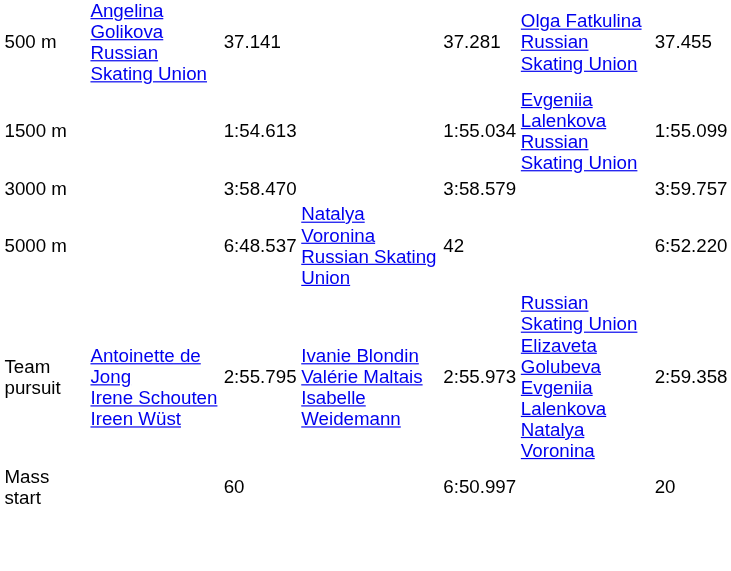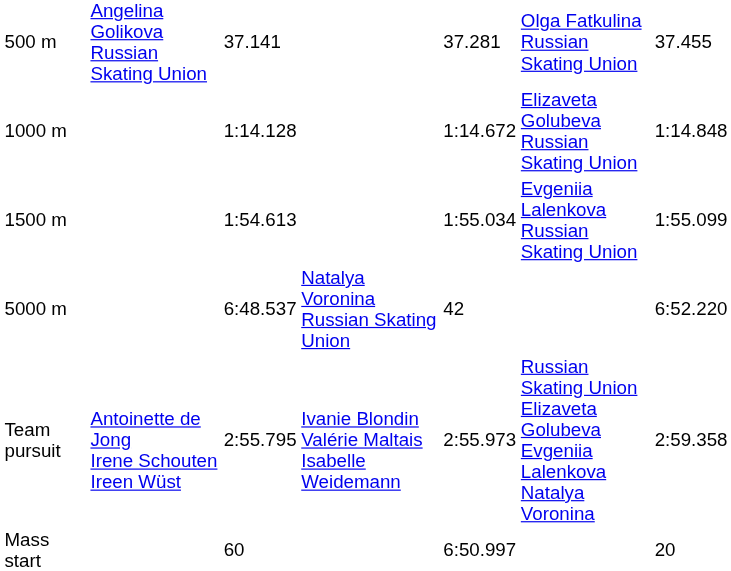 <table>
 <tr>
 <td>500 m<br></td>
 <td><a href='#'>Angelina Golikova</a><br> <a href='#'>Russian Skating Union</a></td>
 <td>37.141</td>
 <td></td>
 <td>37.281</td>
 <td><a href='#'>Olga Fatkulina</a><br> <a href='#'>Russian Skating Union</a></td>
 <td>37.455</td>
 </tr>
 <tr>
+<td>1000 m<br></td>
+<td></td>
+<td>1:14.128</td>
+<td></td>
+<td>1:14.672</td>
+<td><a href='#'>Elizaveta Golubeva</a><br> <a href='#'>Russian Skating Union</a></td>
+<td>1:14.848</td>
+</tr>
+<tr>
 <td>1500 m<br></td>
 <td></td>
 <td>1:54.613</td>
 <td></td>
 <td>1:55.034</td>
 <td><a href='#'>Evgeniia Lalenkova</a><br> <a href='#'>Russian Skating Union</a></td>
 <td>1:55.099</td>
-</tr>
-<tr>
-<td>3000 m<br></td>
-<td></td>
-<td>3:58.470</td>
-<td></td>
-<td>3:58.579</td>
-<td></td>
-<td>3:59.757</td>
 </tr>
 <tr>
 <td>5000 m<br></td>
 <td></td>
 <td>6:48.537</td>
 <td><a href='#'>Natalya Voronina</a><br> <a href='#'>Russian Skating Union</a></td>
 <td>42</td>
 <td></td>
 <td>6:52.220</td>
 </tr>
 <tr>
 <td>Team pursuit<br></td>
 <td><br><a href='#'>Antoinette de Jong</a><br><a href='#'>Irene Schouten</a><br><a href='#'>Ireen Wüst</a></td>
 <td>2:55.795</td>
 <td><br><a href='#'>Ivanie Blondin</a><br><a href='#'>Valérie Maltais</a><br><a href='#'>Isabelle Weidemann</a></td>
 <td>2:55.973</td>
 <td><a href='#'>Russian Skating Union</a><br><a href='#'>Elizaveta Golubeva</a><br><a href='#'>Evgeniia Lalenkova</a><br><a href='#'>Natalya Voronina</a></td>
 <td>2:59.358</td>
 </tr>
 <tr>
 <td>Mass start<br></td>
 <td></td>
 <td>60</td>
 <td></td>
 <td>6:50.997</td>
 <td></td>
 <td>20</td>
 </tr>
 </table>
